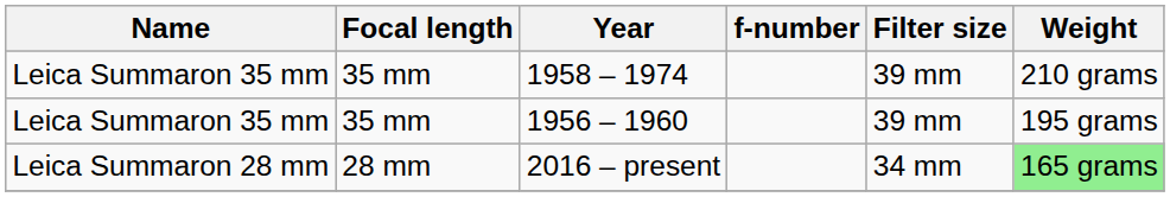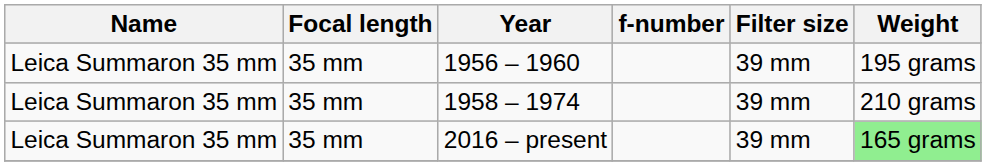 <table class="wikitable">
 <tr>
 <th>Name</th>
 <th>Focal length</th>
 <th>Year</th>
 <th>f-number</th>
 <th>Filter size</th>
 <th>Weight</th>
 </tr>
 <tr>
 <td>Leica Summaron 35 mm </td>
 <td>35 mm</td>
+<td>1956 – 1960</td>
+<td></td>
+<td>39 mm</td>
+<td>195 grams</td>
+</tr>
+<tr>
+<td>Leica Summaron 35 mm </td>
+<td>35 mm</td>
 <td>1958 – 1974</td>
 <td></td>
 <td>39 mm</td>
 <td>210 grams</td>
 </tr>
 <tr>
 <td>Leica Summaron 35 mm </td>
 <td>35 mm</td>
-<td>1956 – 1960</td>
+<td>2016 – present</td>
 <td></td>
 <td>39 mm</td>
-<td>195 grams</td>
-</tr>
-<tr>
-<td>Leica Summaron 28 mm </td>
-<td>28 mm</td>
-<td>2016 – present</td>
-<td></td>
-<td>34 mm</td>
 <td style="background: lightgreen;">165 grams</td>
 </tr>
 <tr>
 </tr>
 </table>
